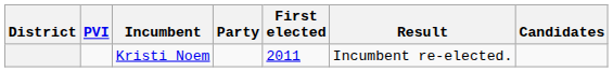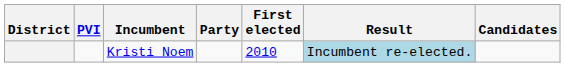 <table class=wikitable>
 <tr valign=bottom>
 <th>District</th>
 <th><a href='#'>PVI</a></th>
 <th>Incumbent</th>
 <th>Party</th>
 <th>First<br>elected</th>
 <th>Result</th>
 <th>Candidates</th>
 </tr>
 <tr>
 <th></th>
 <td></td>
 <td><a href='#'>Kristi Noem</a></td>
 <td></td>
-<td><a href='#'>2011</a></td>
-<td>Incumbent re-elected.</td>
+<td><a href='#'>2010</a></td>
+<td style="background: lightblue;">Incumbent re-elected.</td>
 <td nowrap></td>
 </tr>
 </table>
